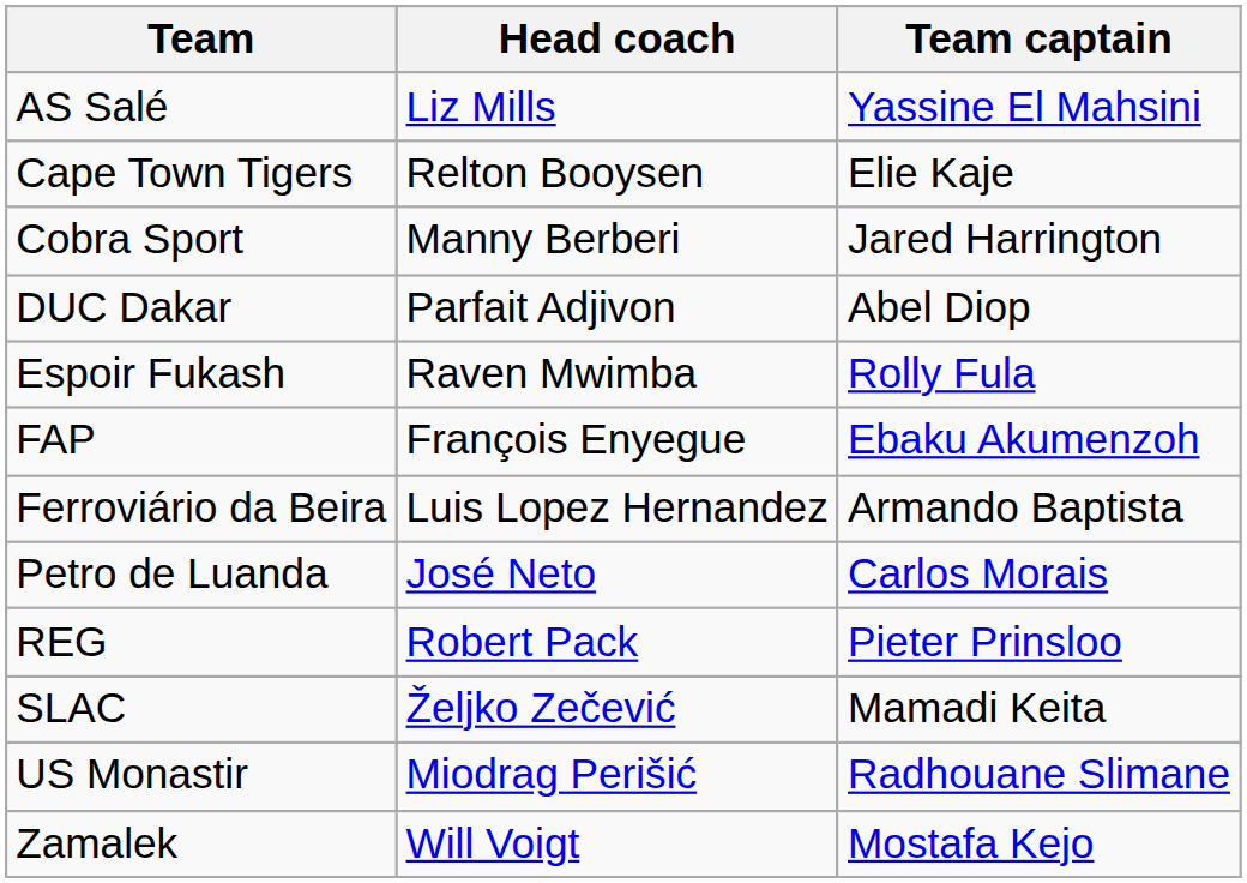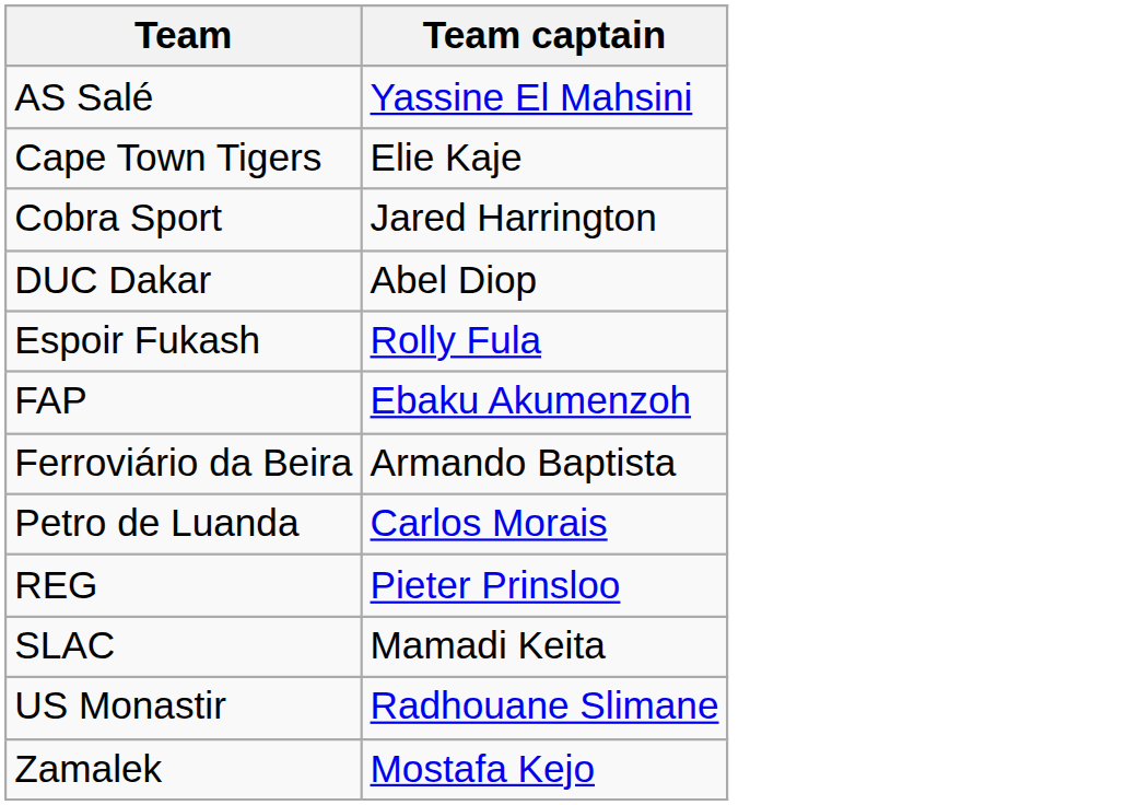 <table class="wikitable sortable">
 <tr>
 <th>Team</th>
-<th>Head coach</th>
 <th>Team captain</th>
 </tr>
 <tr>
 <td>AS Salé</td>
-<td> <a href='#'>Liz Mills</a></td>
 <td> <a href='#'>Yassine El Mahsini</a></td>
 </tr>
 <tr>
 <td>Cape Town Tigers</td>
-<td> Relton Booysen</td>
 <td> Elie Kaje</td>
 </tr>
 <tr>
 <td>Cobra Sport</td>
-<td> Manny Berberi</td>
 <td> Jared Harrington</td>
 </tr>
 <tr>
 <td>DUC Dakar</td>
-<td> Parfait Adjivon</td>
 <td> Abel Diop</td>
 </tr>
 <tr>
 <td>Espoir Fukash</td>
-<td> Raven Mwimba</td>
 <td> <a href='#'>Rolly Fula</a></td>
 </tr>
 <tr>
 <td>FAP</td>
-<td> François Enyegue</td>
 <td> <a href='#'>Ebaku Akumenzoh</a></td>
 </tr>
 <tr>
 <td>Ferroviário da Beira</td>
-<td> Luis Lopez Hernandez</td>
 <td> Armando Baptista</td>
 </tr>
 <tr>
 <td>Petro de Luanda</td>
-<td> <a href='#'>José Neto</a></td>
 <td> <a href='#'>Carlos Morais</a></td>
 </tr>
 <tr>
 <td>REG</td>
-<td> <a href='#'>Robert Pack</a></td>
 <td> <a href='#'>Pieter Prinsloo</a></td>
 </tr>
 <tr>
 <td>SLAC</td>
-<td> <a href='#'>Željko Zečević</a></td>
 <td> Mamadi Keita</td>
 </tr>
 <tr>
 <td>US Monastir</td>
-<td> <a href='#'>Miodrag Perišić</a></td>
 <td> <a href='#'>Radhouane Slimane</a></td>
 </tr>
 <tr>
 <td>Zamalek</td>
-<td> <a href='#'>Will Voigt</a></td>
 <td> <a href='#'>Mostafa Kejo</a></td>
 </tr>
 </table>
